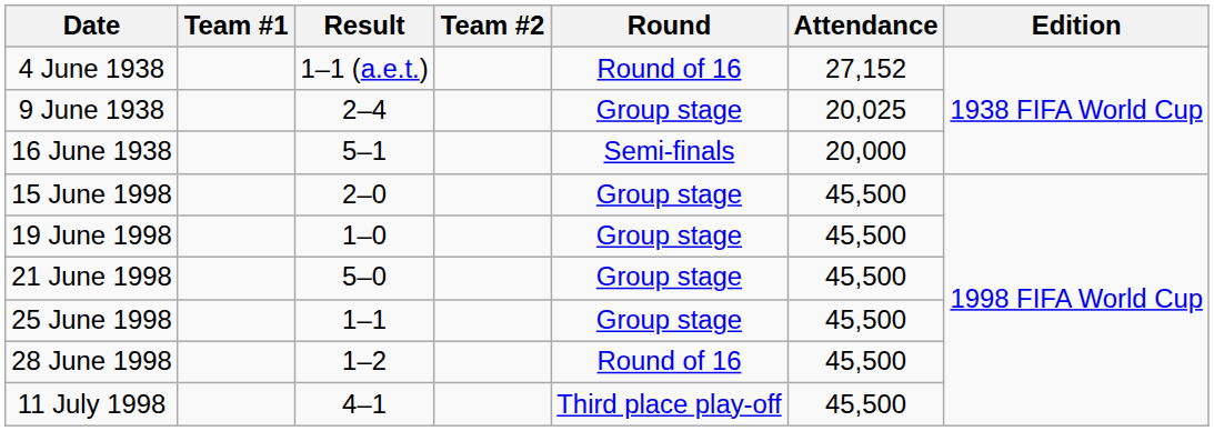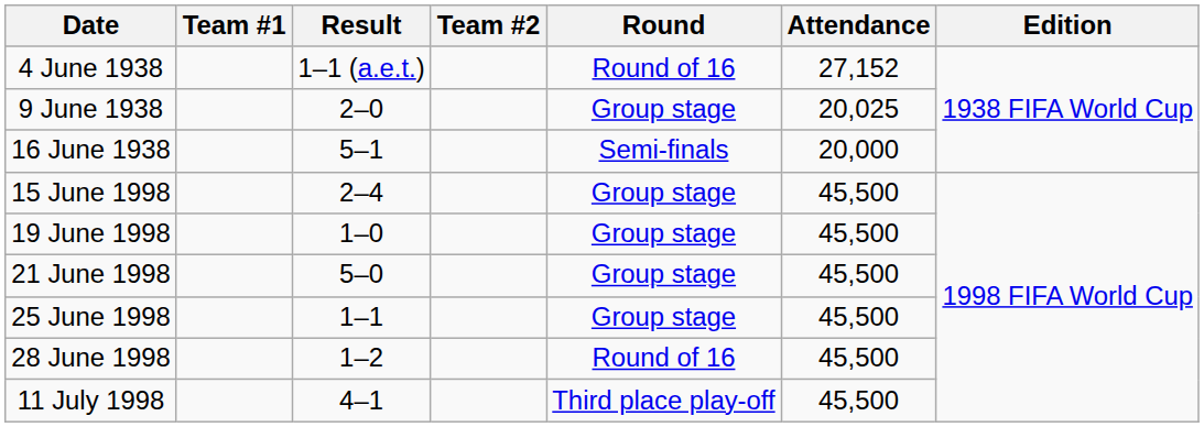 <table class="wikitable plainrowheaders sortable" style="text-align:center">
 <tr>
 <th>Date</th>
 <th>Team #1</th>
 <th>Result</th>
 <th>Team #2</th>
 <th>Round</th>
 <th>Attendance</th>
 <th>Edition</th>
 </tr>
 <tr>
 <td>4 June 1938</td>
 <td></td>
 <td>1–1 (<a href='#'>a.e.t.</a>)</td>
 <td></td>
 <td><a href='#'>Round of 16</a></td>
 <td>27,152</td>
 <td rowspan="3"><a href='#'>1938 FIFA World Cup</a></td>
 </tr>
 <tr>
 <td>9 June 1938</td>
 <td></td>
-<td>2–4</td>
+<td>2–0</td>
 <td></td>
 <td><a href='#'>Group stage</a></td>
 <td>20,025</td>
 </tr>
 <tr>
 <td>16 June 1938</td>
 <td></td>
 <td>5–1</td>
 <td></td>
 <td><a href='#'>Semi-finals</a></td>
 <td>20,000</td>
 </tr>
 <tr>
 <td>15 June 1998</td>
 <td></td>
-<td>2–0</td>
+<td>2–4</td>
 <td></td>
 <td><a href='#'>Group stage</a></td>
 <td>45,500</td>
 <td rowspan="6"><a href='#'>1998 FIFA World Cup</a></td>
 </tr>
 <tr>
 <td>19 June 1998</td>
 <td></td>
 <td>1–0</td>
 <td></td>
 <td><a href='#'>Group stage</a></td>
 <td>45,500</td>
 </tr>
 <tr>
 <td>21 June 1998</td>
 <td></td>
 <td>5–0</td>
 <td></td>
 <td><a href='#'>Group stage</a></td>
 <td>45,500</td>
 </tr>
 <tr>
 <td>25 June 1998</td>
 <td></td>
 <td>1–1</td>
 <td></td>
 <td><a href='#'>Group stage</a></td>
 <td>45,500</td>
 </tr>
 <tr>
 <td>28 June 1998</td>
 <td></td>
 <td>1–2</td>
 <td></td>
 <td><a href='#'>Round of 16</a></td>
 <td>45,500</td>
 </tr>
 <tr>
 <td>11 July 1998</td>
 <td></td>
 <td>4–1</td>
 <td></td>
 <td><a href='#'>Third place play-off</a></td>
 <td>45,500</td>
 </tr>
 </table>
